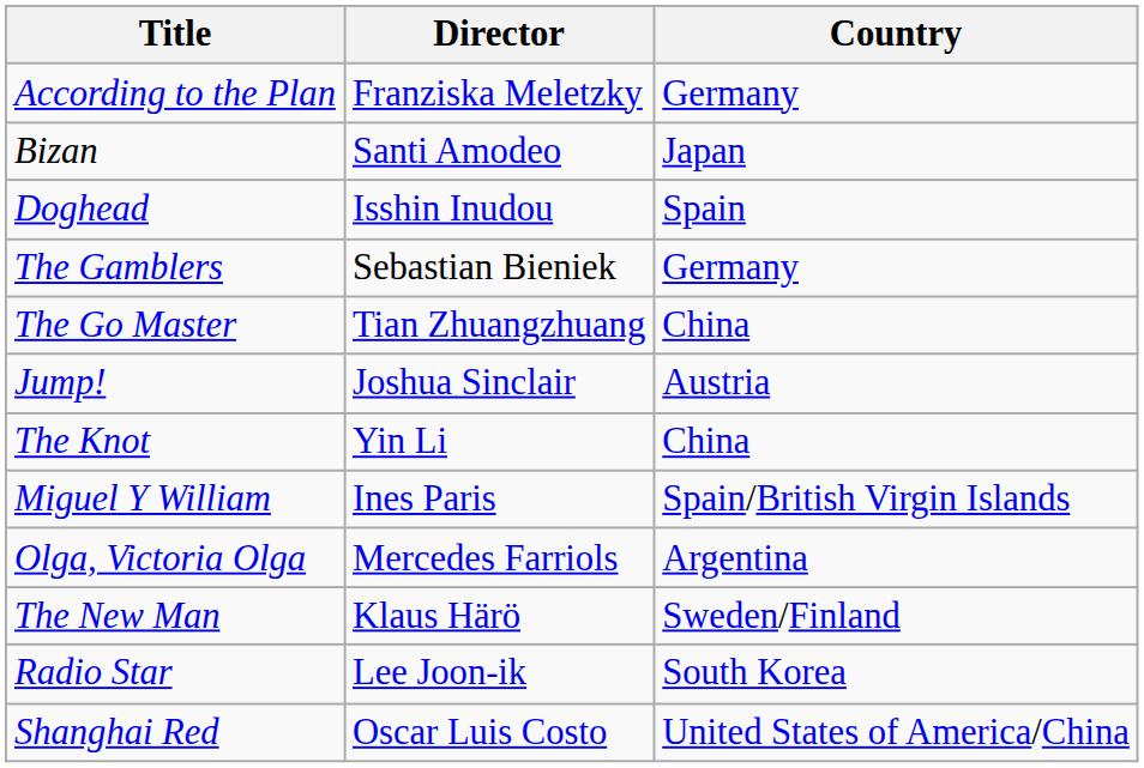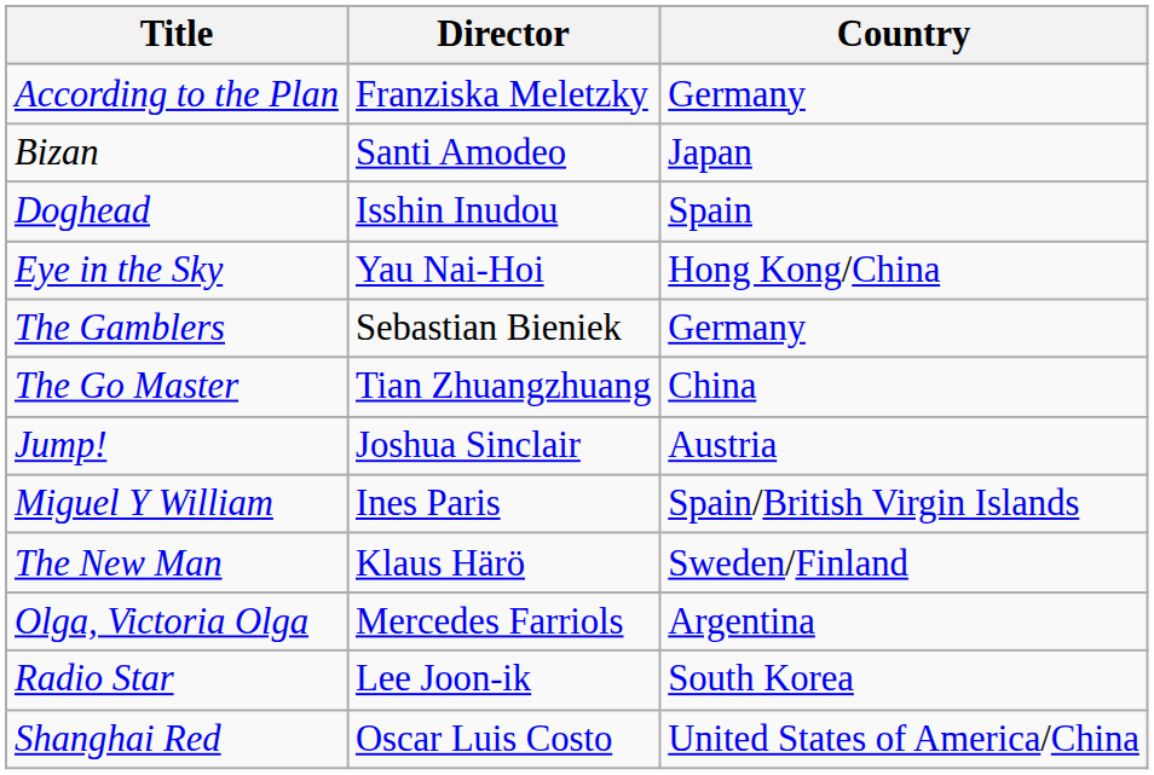 <table class="wikitable">
 <tr>
 <th>Title</th>
 <th>Director</th>
 <th>Country</th>
 </tr>
 <tr>
 <td><em><a href='#'>According to the Plan</a></em></td>
 <td><a href='#'>Franziska Meletzky</a></td>
 <td><a href='#'>Germany</a></td>
 </tr>
 <tr>
 <td><em>Bizan</em></td>
 <td><a href='#'>Santi Amodeo</a></td>
 <td><a href='#'>Japan</a></td>
 </tr>
 <tr>
 <td><em><a href='#'>Doghead</a></em></td>
 <td><a href='#'>Isshin Inudou</a></td>
 <td><a href='#'>Spain</a></td>
 </tr>
 <tr>
+<td><em><a href='#'>Eye in the Sky</a></em></td>
+<td><a href='#'>Yau Nai-Hoi</a></td>
+<td><a href='#'>Hong Kong</a>/<a href='#'>China</a></td>
+</tr>
+<tr>
 <td><em><a href='#'>The Gamblers</a></em></td>
 <td>Sebastian Bieniek</td>
 <td><a href='#'>Germany</a></td>
 </tr>
 <tr>
 <td><em><a href='#'>The Go Master</a></em></td>
 <td><a href='#'>Tian Zhuangzhuang</a></td>
 <td><a href='#'>China</a></td>
 </tr>
 <tr>
 <td><em><a href='#'>Jump!</a></em></td>
 <td><a href='#'>Joshua Sinclair</a></td>
 <td><a href='#'>Austria</a></td>
 </tr>
 <tr>
-<td><em><a href='#'>The Knot</a></em></td>
-<td><a href='#'>Yin Li</a></td>
-<td><a href='#'>China</a></td>
-</tr>
-<tr>
 <td><em><a href='#'>Miguel Y William</a></em></td>
 <td><a href='#'>Ines Paris</a></td>
 <td><a href='#'>Spain</a>/<a href='#'>British Virgin Islands</a></td>
 </tr>
 <tr>
+<td><em><a href='#'>The New Man</a></em></td>
+<td><a href='#'>Klaus Härö</a></td>
+<td><a href='#'>Sweden</a>/<a href='#'>Finland</a></td>
+</tr>
+<tr>
 <td><em><a href='#'>Olga, Victoria Olga</a></em></td>
 <td><a href='#'>Mercedes Farriols</a></td>
 <td><a href='#'>Argentina</a></td>
-</tr>
-<tr>
-<td><em><a href='#'>The New Man</a></em></td>
-<td><a href='#'>Klaus Härö</a></td>
-<td><a href='#'>Sweden</a>/<a href='#'>Finland</a></td>
 </tr>
 <tr>
 <td><em><a href='#'>Radio Star</a></em></td>
 <td><a href='#'>Lee Joon-ik</a></td>
 <td><a href='#'>South Korea</a></td>
 </tr>
 <tr>
 <td><em><a href='#'>Shanghai Red</a></em></td>
 <td><a href='#'>Oscar Luis Costo</a></td>
 <td><a href='#'>United States of America</a>/<a href='#'>China</a></td>
 </tr>
 </table>
